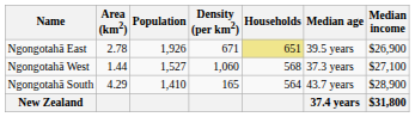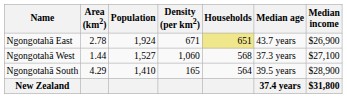 <table class="wikitable">
 <tr>
 <th>Name</th>
 <th>Area<br>(km<sup>2</sup>)</th>
 <th>Population</th>
 <th>Density<br>(per km<sup>2</sup>)</th>
 <th>Households</th>
 <th>Median age</th>
 <th>Median<br>income</th>
 </tr>
 <tr>
 <td>Ngongotahā East</td>
 <td style="text-align:right;">2.78</td>
-<td style="text-align:right;">1,926</td>
+<td style="text-align:right;">1,924</td>
 <td style="text-align:right;">671</td>
 <td style="background: khaki; text-align:right;">651</td>
-<td>39.5 years</td>
+<td>43.7 years</td>
 <td>$26,900</td>
 </tr>
 <tr>
 <td>Ngongotahā West</td>
 <td style="text-align:right;">1.44</td>
 <td style="text-align:right;">1,527</td>
 <td style="text-align:right;">1,060</td>
 <td style="text-align:right;">568</td>
 <td>37.3 years</td>
 <td>$27,100</td>
 </tr>
 <tr>
 <td>Ngongotahā South</td>
 <td style="text-align:right;">4.29</td>
 <td style="text-align:right;">1,410</td>
 <td style="text-align:right;">165</td>
 <td style="text-align:right;">564</td>
-<td>43.7 years</td>
+<td>39.5 years</td>
 <td>$28,900</td>
 </tr>
 <tr>
 <th>New Zealand</th>
 <th></th>
 <th></th>
 <th></th>
 <th></th>
 <th>37.4 years</th>
 <th style="text-align:left;">$31,800</th>
 </tr>
 </table>
